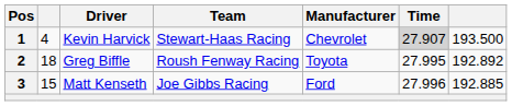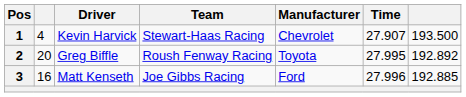 <table class="wikitable" style="font-size:95%">
 <tr>
 <th>Pos</th>
 <th></th>
 <th>Driver</th>
 <th>Team</th>
 <th>Manufacturer</th>
 <th>Time</th>
 <th></th>
 </tr>
 <tr>
 <th>1</th>
 <td>4</td>
 <td><a href='#'>Kevin Harvick</a></td>
 <td><a href='#'>Stewart-Haas Racing</a></td>
 <td><a href='#'>Chevrolet</a></td>
-<td style="background: lightgrey;">27.907</td>
+<td>27.907</td>
 <td>193.500</td>
 </tr>
 <tr>
 <th>2</th>
-<td>18</td>
+<td>20</td>
 <td><a href='#'>Greg Biffle</a></td>
 <td><a href='#'>Roush Fenway Racing</a></td>
 <td><a href='#'>Toyota</a></td>
 <td>27.995</td>
 <td>192.892</td>
 </tr>
 <tr>
 <th>3</th>
-<td>15</td>
+<td>16</td>
 <td><a href='#'>Matt Kenseth</a></td>
 <td><a href='#'>Joe Gibbs Racing</a></td>
 <td><a href='#'>Ford</a></td>
 <td>27.996</td>
 <td>192.885</td>
 </tr>
 <tr>
 <th colspan="7"></th>
 </tr>
 </table>
